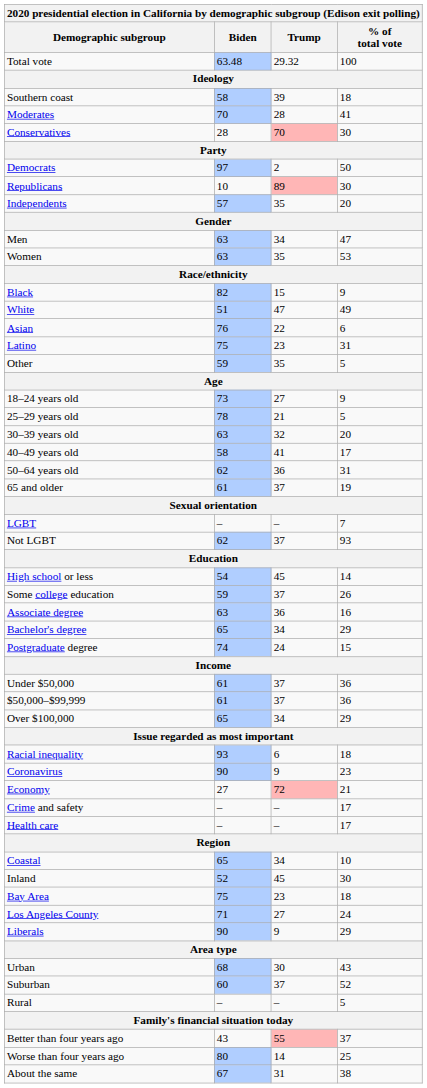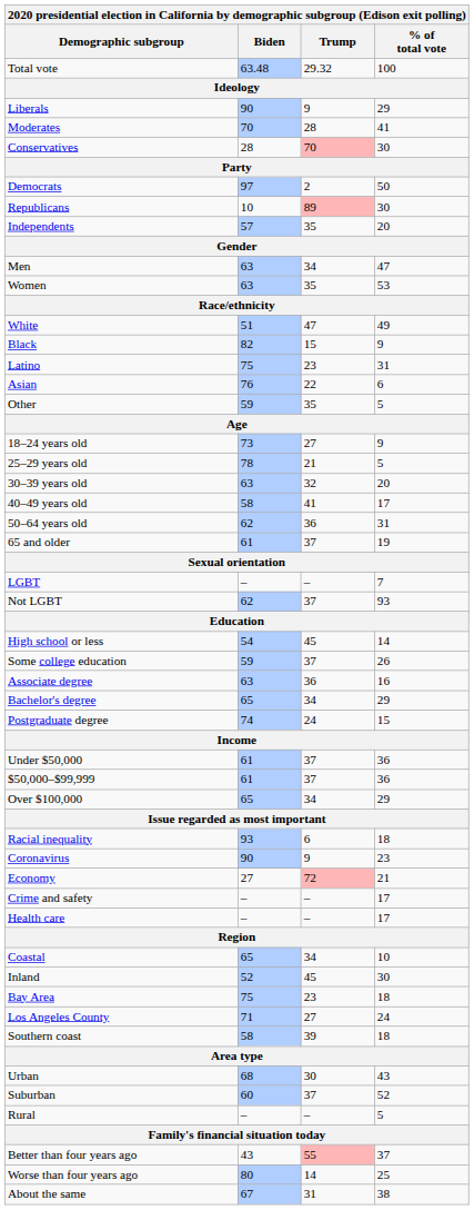 <table class="wikitable sortable">
 <tr>
 <th colspan="4">2020 presidential election in California by demographic subgroup (Edison exit polling)</th>
 </tr>
 <tr>
 <th>Demographic subgroup</th>
 <th>Biden</th>
 <th>Trump</th>
 <th>% of<br>total vote</th>
 </tr>
 <tr>
 <td>Total vote</td>
 <td style="text-align:left; background:#b0ceff;">63.48</td>
 <td>29.32</td>
 <td>100</td>
 </tr>
 <tr>
 <th colspan="4">Ideology</th>
 </tr>
 <tr>
-<td>Southern coast</td>
-<td style="text-align:left; background:#b0ceff;">58</td>
-<td>39</td>
-<td>18</td>
+<td><a href='#'>Liberals</a></td>
+<td style="text-align:left; background:#b0ceff;">90</td>
+<td>9</td>
+<td>29</td>
 </tr>
 <tr>
 <td><a href='#'>Moderates</a></td>
 <td style="text-align:left; background:#b0ceff;">70</td>
 <td>28</td>
 <td>41</td>
 </tr>
 <tr>
 <td><a href='#'>Conservatives</a></td>
 <td>28</td>
 <td style="text-align:left; background:#ffb6b6;">70</td>
 <td>30</td>
 </tr>
 <tr>
 <th colspan="4">Party</th>
 </tr>
 <tr>
 <td><a href='#'>Democrats</a></td>
 <td style="text-align:left; background:#b0ceff;">97</td>
 <td>2</td>
 <td>50</td>
 </tr>
 <tr>
 <td><a href='#'>Republicans</a></td>
 <td>10</td>
 <td style="text-align:left; background:#ffb6b6;">89</td>
 <td>30</td>
 </tr>
 <tr>
 <td><a href='#'>Independents</a></td>
 <td style="text-align:left; background:#b0ceff;">57</td>
 <td>35</td>
 <td>20</td>
 </tr>
 <tr>
 <th colspan="4">Gender</th>
 </tr>
 <tr>
 <td>Men</td>
 <td style="text-align:left; background:#b0ceff;">63</td>
 <td>34</td>
 <td>47</td>
 </tr>
 <tr>
 <td>Women</td>
 <td style="text-align:left; background:#b0ceff;">63</td>
 <td>35</td>
 <td>53</td>
 </tr>
 <tr>
 <th colspan="4">Race/ethnicity</th>
 </tr>
 <tr>
+<td><a href='#'>White</a></td>
+<td style="text-align:left; background:#b0ceff;">51</td>
+<td>47</td>
+<td>49</td>
+</tr>
+<tr>
 <td><a href='#'>Black</a></td>
 <td style="text-align:left; background:#b0ceff;">82</td>
 <td>15</td>
 <td>9</td>
 </tr>
 <tr>
-<td><a href='#'>White</a></td>
-<td style="text-align:left; background:#b0ceff;">51</td>
-<td>47</td>
-<td>49</td>
+<td><a href='#'>Latino</a></td>
+<td style="text-align:left; background:#b0ceff;">75</td>
+<td>23</td>
+<td>31</td>
 </tr>
 <tr>
 <td><a href='#'>Asian</a></td>
 <td style="text-align:left; background:#b0ceff;">76</td>
 <td>22</td>
 <td>6</td>
-</tr>
-<tr>
-<td><a href='#'>Latino</a></td>
-<td style="text-align:left; background:#b0ceff;">75</td>
-<td>23</td>
-<td>31</td>
 </tr>
 <tr>
 <td>Other</td>
 <td style="text-align:left; background:#b0ceff;">59</td>
 <td>35</td>
 <td>5</td>
 </tr>
 <tr>
 <th colspan="4">Age</th>
 </tr>
 <tr>
 <td>18–24 years old</td>
 <td style="text-align:left; background:#b0ceff;">73</td>
 <td>27</td>
 <td>9</td>
 </tr>
 <tr>
 <td>25–29 years old</td>
 <td style="text-align:left; background:#b0ceff;">78</td>
 <td>21</td>
 <td>5</td>
 </tr>
 <tr>
 <td>30–39 years old</td>
 <td style="text-align:left; background:#b0ceff;">63</td>
 <td>32</td>
 <td>20</td>
 </tr>
 <tr>
 <td>40–49 years old</td>
 <td style="text-align:left; background:#b0ceff;">58</td>
 <td>41</td>
 <td>17</td>
 </tr>
 <tr>
 <td>50–64 years old</td>
 <td style="text-align:left; background:#b0ceff;">62</td>
 <td>36</td>
 <td>31</td>
 </tr>
 <tr>
 <td>65 and older</td>
 <td style="text-align:left; background:#b0ceff;">61</td>
 <td>37</td>
 <td>19</td>
 </tr>
 <tr>
 <th colspan="4">Sexual orientation</th>
 </tr>
 <tr>
 <td><a href='#'>LGBT</a></td>
 <td>–</td>
 <td>–</td>
 <td>7</td>
 </tr>
 <tr>
 <td>Not LGBT</td>
 <td style="text-align:left; background:#b0ceff;">62</td>
 <td>37</td>
 <td>93</td>
 </tr>
 <tr>
 <th colspan="4">Education</th>
 </tr>
 <tr>
 <td><a href='#'>High school</a> or less</td>
 <td style="text-align:left; background:#b0ceff;">54</td>
 <td>45</td>
 <td>14</td>
 </tr>
 <tr>
 <td>Some <a href='#'>college</a> education</td>
 <td style="text-align:left; background:#b0ceff;">59</td>
 <td>37</td>
 <td>26</td>
 </tr>
 <tr>
 <td><a href='#'>Associate degree</a></td>
 <td style="text-align:left; background:#b0ceff;">63</td>
 <td>36</td>
 <td>16</td>
 </tr>
 <tr>
 <td><a href='#'>Bachelor's degree</a></td>
 <td style="text-align:left; background:#b0ceff;">65</td>
 <td>34</td>
 <td>29</td>
 </tr>
 <tr>
 <td><a href='#'>Postgraduate</a> degree</td>
 <td style="text-align:left; background:#b0ceff;">74</td>
 <td>24</td>
 <td>15</td>
 </tr>
 <tr>
 <th colspan="4">Income</th>
 </tr>
 <tr>
 <td>Under $50,000</td>
 <td style="text-align:left; background:#b0ceff;">61</td>
 <td>37</td>
 <td>36</td>
 </tr>
 <tr>
 <td>$50,000–$99,999</td>
 <td style="text-align:left; background:#b0ceff;">61</td>
 <td>37</td>
 <td>36</td>
 </tr>
 <tr>
 <td>Over $100,000</td>
 <td style="text-align:left; background:#b0ceff;">65</td>
 <td>34</td>
 <td>29</td>
 </tr>
 <tr>
 <th colspan="4">Issue regarded as most important</th>
 </tr>
 <tr>
 <td><a href='#'>Racial inequality</a></td>
 <td style="text-align:left; background:#b0ceff;">93</td>
 <td>6</td>
 <td>18</td>
 </tr>
 <tr>
 <td><a href='#'>Coronavirus</a></td>
 <td style="text-align:left; background:#b0ceff;">90</td>
 <td>9</td>
 <td>23</td>
 </tr>
 <tr>
 <td><a href='#'>Economy</a></td>
 <td>27</td>
 <td style="text-align:left; background:#ffb6b6;">72</td>
 <td>21</td>
 </tr>
 <tr>
 <td><a href='#'>Crime</a> and safety</td>
 <td>–</td>
 <td>–</td>
 <td>17</td>
 </tr>
 <tr>
 <td><a href='#'>Health care</a></td>
 <td>–</td>
 <td>–</td>
 <td>17</td>
 </tr>
 <tr>
 <th colspan="4">Region</th>
 </tr>
 <tr>
 <td><a href='#'>Coastal</a></td>
 <td style="text-align:left; background:#b0ceff;">65</td>
 <td>34</td>
 <td>10</td>
 </tr>
 <tr>
 <td>Inland</td>
 <td style="text-align:left; background:#b0ceff;">52</td>
 <td>45</td>
 <td>30</td>
 </tr>
 <tr>
 <td><a href='#'>Bay Area</a></td>
 <td style="text-align:left; background:#b0ceff;">75</td>
 <td>23</td>
 <td>18</td>
 </tr>
 <tr>
 <td><a href='#'>Los Angeles County</a></td>
 <td style="text-align:left; background:#b0ceff;">71</td>
 <td>27</td>
 <td>24</td>
 </tr>
 <tr>
-<td><a href='#'>Liberals</a></td>
-<td style="text-align:left; background:#b0ceff;">90</td>
-<td>9</td>
-<td>29</td>
+<td>Southern coast</td>
+<td style="text-align:left; background:#b0ceff;">58</td>
+<td>39</td>
+<td>18</td>
 </tr>
 <tr>
 <th colspan="4">Area type</th>
 </tr>
 <tr>
 <td>Urban</td>
 <td style="text-align:left; background:#b0ceff;">68</td>
 <td>30</td>
 <td>43</td>
 </tr>
 <tr>
 <td>Suburban</td>
 <td style="text-align:left; background:#b0ceff;">60</td>
 <td>37</td>
 <td>52</td>
 </tr>
 <tr>
 <td>Rural</td>
 <td>–</td>
 <td>–</td>
 <td>5</td>
 </tr>
 <tr>
 <th colspan="4">Family's financial situation today</th>
 </tr>
 <tr>
 <td>Better than four years ago</td>
 <td>43</td>
 <td style="text-align:left; background:#ffb6b6;">55</td>
 <td>37</td>
 </tr>
 <tr>
 <td>Worse than four years ago</td>
 <td style="text-align:left; background:#b0ceff;">80</td>
 <td>14</td>
 <td>25</td>
 </tr>
 <tr>
 <td>About the same</td>
 <td style="text-align:left; background:#b0ceff;">67</td>
 <td>31</td>
 <td>38</td>
 </tr>
 </table>
